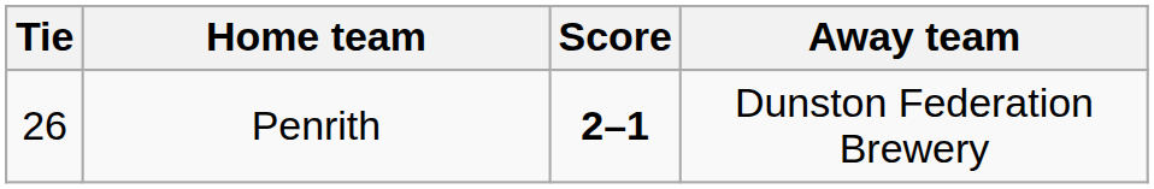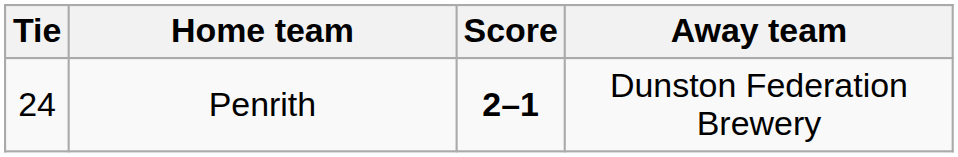 <table class="wikitable" style="text-align:center;">
 <tr>
 <th width=20>Tie</th>
 <th width=175>Home team</th>
 <th width=20>Score</th>
 <th width=175>Away team</th>
 </tr>
 <tr>
-<td>26</td>
+<td>24</td>
 <td>Penrith</td>
 <td><strong>2–1</strong></td>
 <td>Dunston Federation Brewery</td>
 </tr>
 </table>
